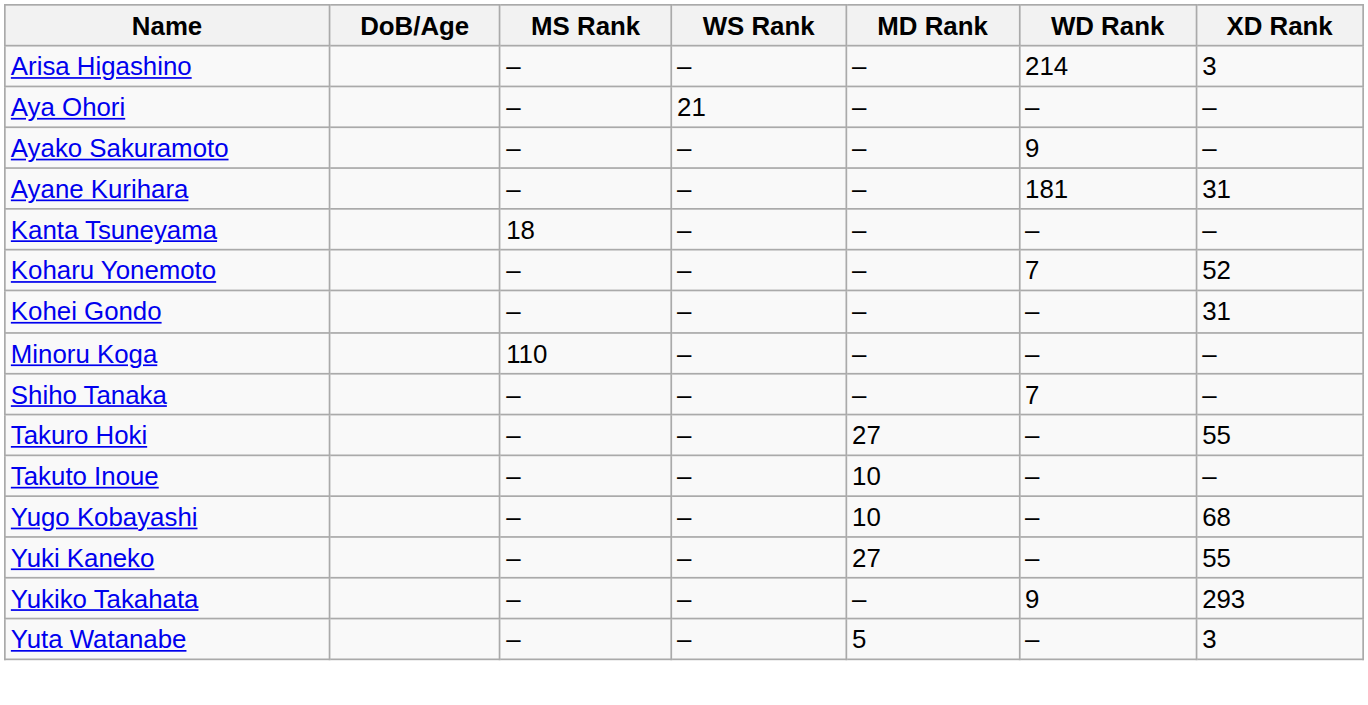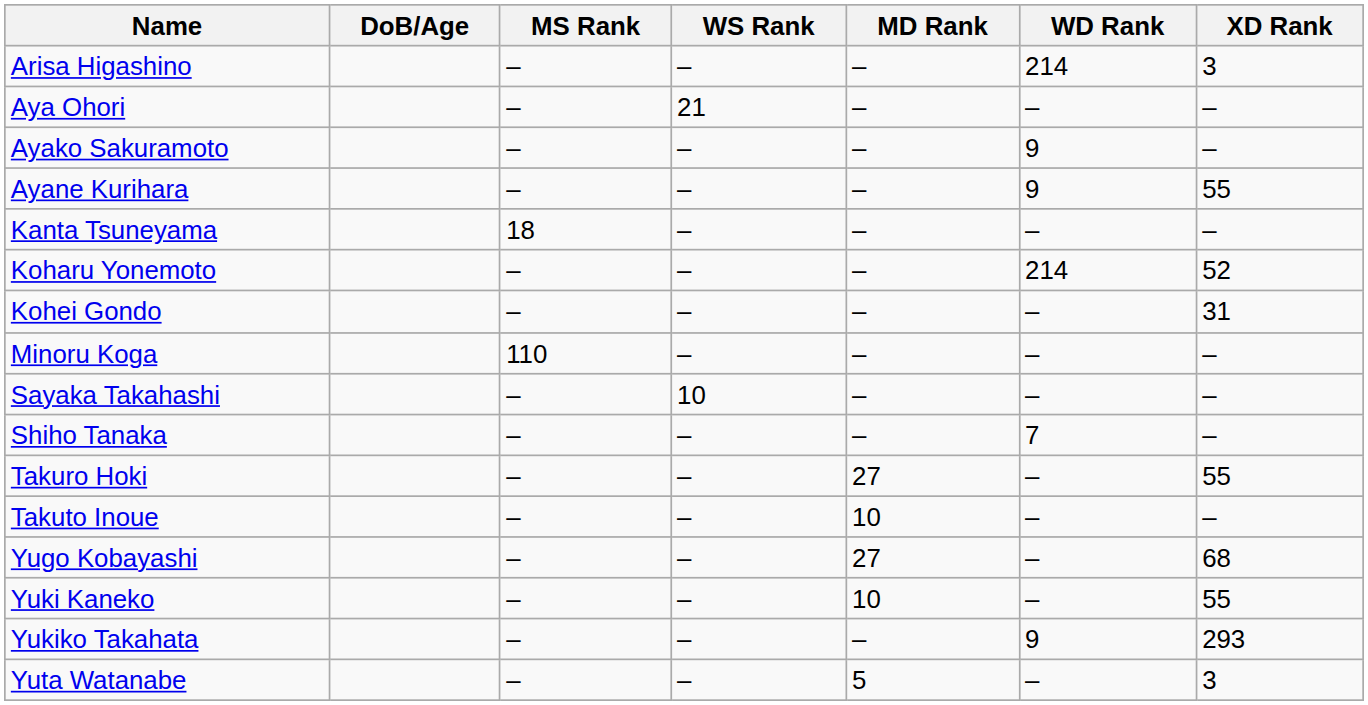 <table class="wikitable"  style="width:800px; font-size:95%;">
 <tr>
 <th align="left">Name</th>
 <th align="left">DoB/Age</th>
 <th align="left">MS Rank</th>
 <th align="left">WS Rank</th>
 <th align="left">MD Rank</th>
 <th align="left">WD Rank</th>
 <th align="left">XD Rank</th>
 </tr>
 <tr>
 <td><a href='#'>Arisa Higashino</a></td>
 <td></td>
 <td>–</td>
 <td>–</td>
 <td>–</td>
 <td>214</td>
 <td>3</td>
 </tr>
 <tr>
 <td><a href='#'>Aya Ohori</a></td>
 <td></td>
 <td>–</td>
 <td>21</td>
 <td>–</td>
 <td>–</td>
 <td>–</td>
 </tr>
 <tr>
 <td><a href='#'>Ayako Sakuramoto</a></td>
 <td></td>
 <td>–</td>
 <td>–</td>
 <td>–</td>
 <td>9</td>
 <td>–</td>
 </tr>
 <tr>
 <td><a href='#'>Ayane Kurihara</a></td>
 <td></td>
 <td>–</td>
 <td>–</td>
 <td>–</td>
-<td>181</td>
-<td>31</td>
+<td>9</td>
+<td>55</td>
 </tr>
 <tr>
 <td><a href='#'>Kanta Tsuneyama</a></td>
 <td></td>
 <td>18</td>
 <td>–</td>
 <td>–</td>
 <td>–</td>
 <td>–</td>
 </tr>
 <tr>
 <td><a href='#'>Koharu Yonemoto</a></td>
 <td></td>
 <td>–</td>
 <td>–</td>
 <td>–</td>
-<td>7</td>
+<td>214</td>
 <td>52</td>
 </tr>
 <tr>
 <td><a href='#'>Kohei Gondo</a></td>
 <td></td>
 <td>–</td>
 <td>–</td>
 <td>–</td>
 <td>–</td>
 <td>31</td>
 </tr>
 <tr>
 <td><a href='#'>Minoru Koga</a></td>
 <td></td>
 <td>110</td>
 <td>–</td>
+<td>–</td>
+<td>–</td>
+<td>–</td>
+</tr>
+<tr>
+<td><a href='#'>Sayaka Takahashi</a></td>
+<td></td>
+<td>–</td>
+<td>10</td>
 <td>–</td>
 <td>–</td>
 <td>–</td>
 </tr>
 <tr>
 <td><a href='#'>Shiho Tanaka</a></td>
 <td></td>
 <td>–</td>
 <td>–</td>
 <td>–</td>
 <td>7</td>
 <td>–</td>
 </tr>
 <tr>
 <td><a href='#'>Takuro Hoki</a></td>
 <td></td>
 <td>–</td>
 <td>–</td>
 <td>27</td>
 <td>–</td>
 <td>55</td>
 </tr>
 <tr>
 <td><a href='#'>Takuto Inoue</a></td>
 <td></td>
 <td>–</td>
 <td>–</td>
 <td>10</td>
 <td>–</td>
 <td>–</td>
 </tr>
 <tr>
 <td><a href='#'>Yugo Kobayashi</a></td>
 <td></td>
 <td>–</td>
 <td>–</td>
-<td>10</td>
+<td>27</td>
 <td>–</td>
 <td>68</td>
 </tr>
 <tr>
 <td><a href='#'>Yuki Kaneko</a></td>
 <td></td>
 <td>–</td>
 <td>–</td>
-<td>27</td>
+<td>10</td>
 <td>–</td>
 <td>55</td>
 </tr>
 <tr>
 <td><a href='#'>Yukiko Takahata</a></td>
 <td></td>
 <td>–</td>
 <td>–</td>
 <td>–</td>
 <td>9</td>
 <td>293</td>
 </tr>
 <tr>
 <td><a href='#'>Yuta Watanabe</a></td>
 <td></td>
 <td>–</td>
 <td>–</td>
 <td>5</td>
 <td>–</td>
 <td>3</td>
 </tr>
 </table>
